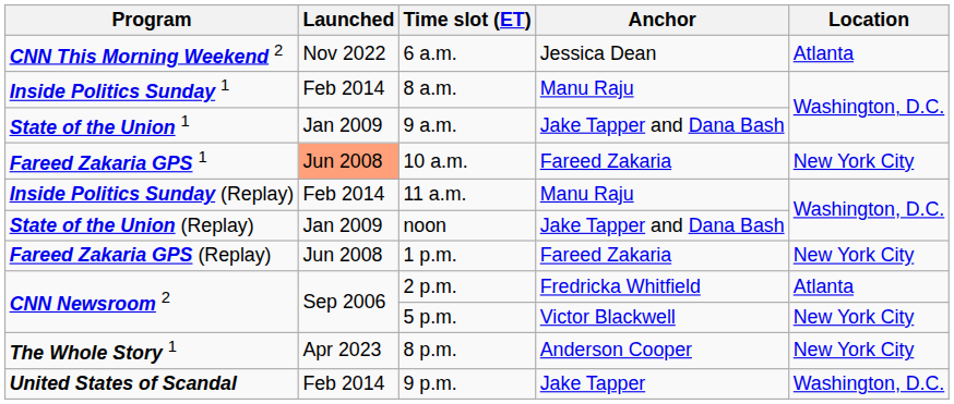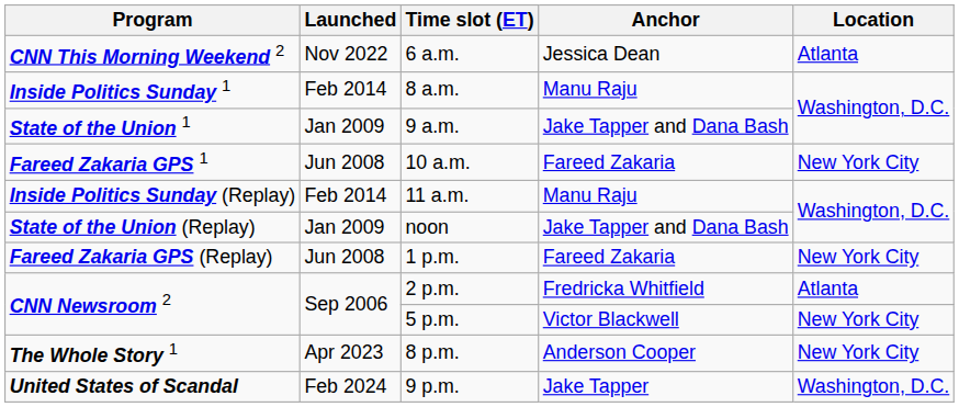 <table class="wikitable">
 <tr>
 <th>Program</th>
 <th>Launched</th>
 <th>Time slot (<a href='#'>ET</a>)</th>
 <th>Anchor</th>
 <th>Location</th>
 </tr>
 <tr>
 <td><strong><em><a href='#'>CNN This Morning Weekend</a></em></strong> <sup>2</sup></td>
 <td>Nov 2022</td>
 <td>6 a.m.</td>
 <td>Jessica Dean</td>
 <td><a href='#'>Atlanta</a></td>
 </tr>
 <tr>
 <td><strong><em><a href='#'>Inside Politics Sunday</a></em></strong> <sup>1</sup></td>
 <td>Feb 2014</td>
 <td>8 a.m.</td>
 <td><a href='#'>Manu Raju</a></td>
 <td rowspan="2"><a href='#'>Washington, D.C.</a></td>
 </tr>
 <tr>
 <td><em><a href='#'><strong>State of the Union</strong></a></em> <sup>1</sup></td>
 <td>Jan 2009</td>
 <td>9 a.m.</td>
 <td><a href='#'>Jake Tapper</a> and <a href='#'>Dana Bash</a></td>
 </tr>
 <tr>
 <td><strong><em><a href='#'>Fareed Zakaria GPS</a></em></strong> <sup>1</sup></td>
-<td style="background: lightsalmon;">Jun 2008</td>
+<td>Jun 2008</td>
 <td>10 a.m.</td>
 <td><a href='#'>Fareed Zakaria</a></td>
 <td><a href='#'>New York City</a></td>
 </tr>
 <tr>
 <td><strong><em><a href='#'>Inside Politics Sunday</a></em></strong> (Replay)</td>
 <td>Feb 2014</td>
 <td>11 a.m.</td>
 <td><a href='#'>Manu Raju</a></td>
 <td rowspan="2"><a href='#'>Washington, D.C.</a></td>
 </tr>
 <tr>
 <td><strong><em><a href='#'>State of the Union</a></em></strong> (Replay)</td>
 <td>Jan 2009</td>
 <td>noon</td>
 <td><a href='#'>Jake Tapper</a> and <a href='#'>Dana Bash</a></td>
 </tr>
 <tr>
 <td><strong><em><a href='#'>Fareed Zakaria GPS</a></em></strong> (Replay)</td>
 <td>Jun 2008</td>
 <td>1 p.m.</td>
 <td><a href='#'>Fareed Zakaria</a></td>
 <td><a href='#'>New York City</a></td>
 </tr>
 <tr>
 <td rowspan="2"><strong><em><a href='#'>CNN Newsroom</a></em></strong> <sup>2</sup></td>
 <td rowspan="2">Sep 2006</td>
 <td>2 p.m.</td>
 <td><a href='#'>Fredricka Whitfield</a></td>
 <td><a href='#'>Atlanta</a></td>
 </tr>
 <tr>
 <td>5 p.m.</td>
 <td><a href='#'>Victor Blackwell</a></td>
 <td><a href='#'>New York City</a></td>
 </tr>
 <tr>
 <td><strong><em>The Whole Story</em></strong> <sup>1</sup></td>
 <td>Apr 2023</td>
 <td>8 p.m.</td>
 <td><a href='#'>Anderson Cooper</a></td>
 <td><a href='#'>New York City</a></td>
 </tr>
 <tr>
 <td><strong><em>United States of Scandal</em></strong></td>
-<td>Feb 2014</td>
+<td>Feb 2024</td>
 <td>9 p.m.</td>
 <td><a href='#'>Jake Tapper</a></td>
 <td><a href='#'>Washington, D.C.</a></td>
 </tr>
 </table>
